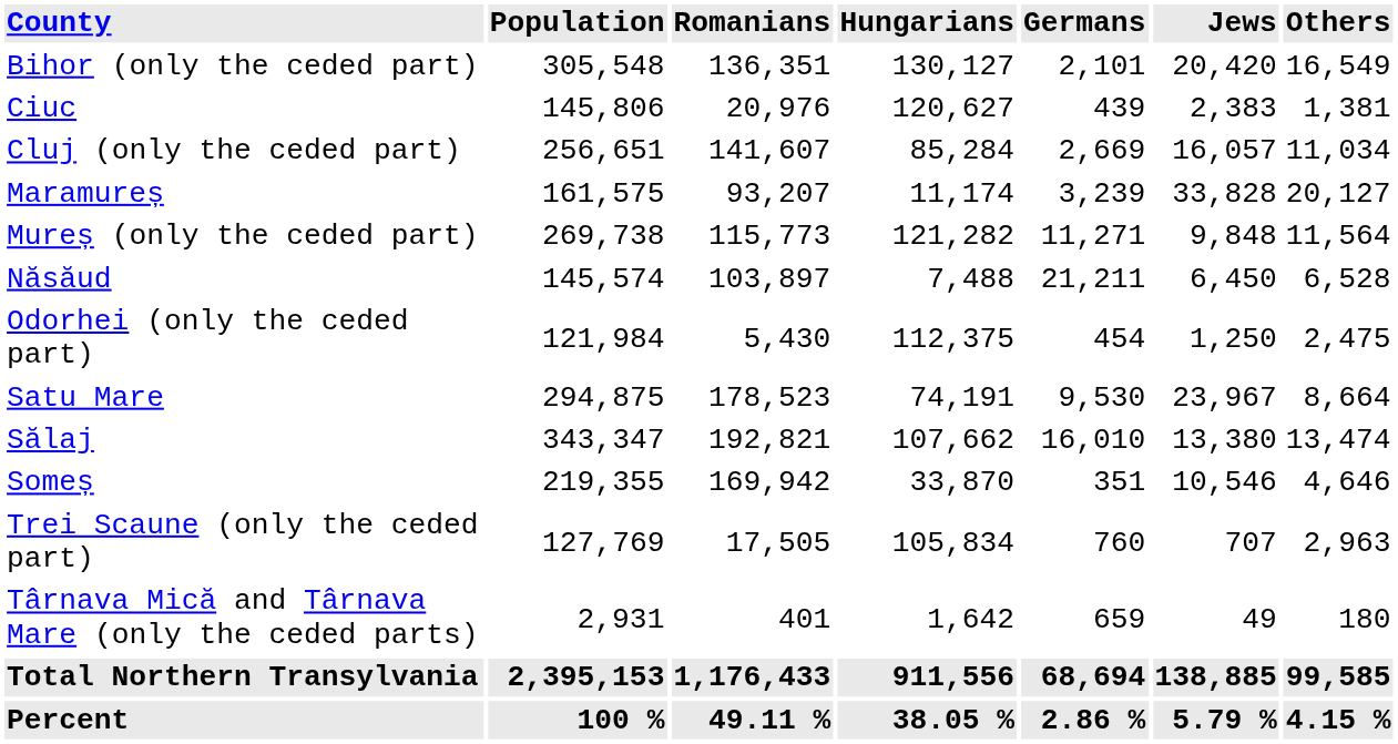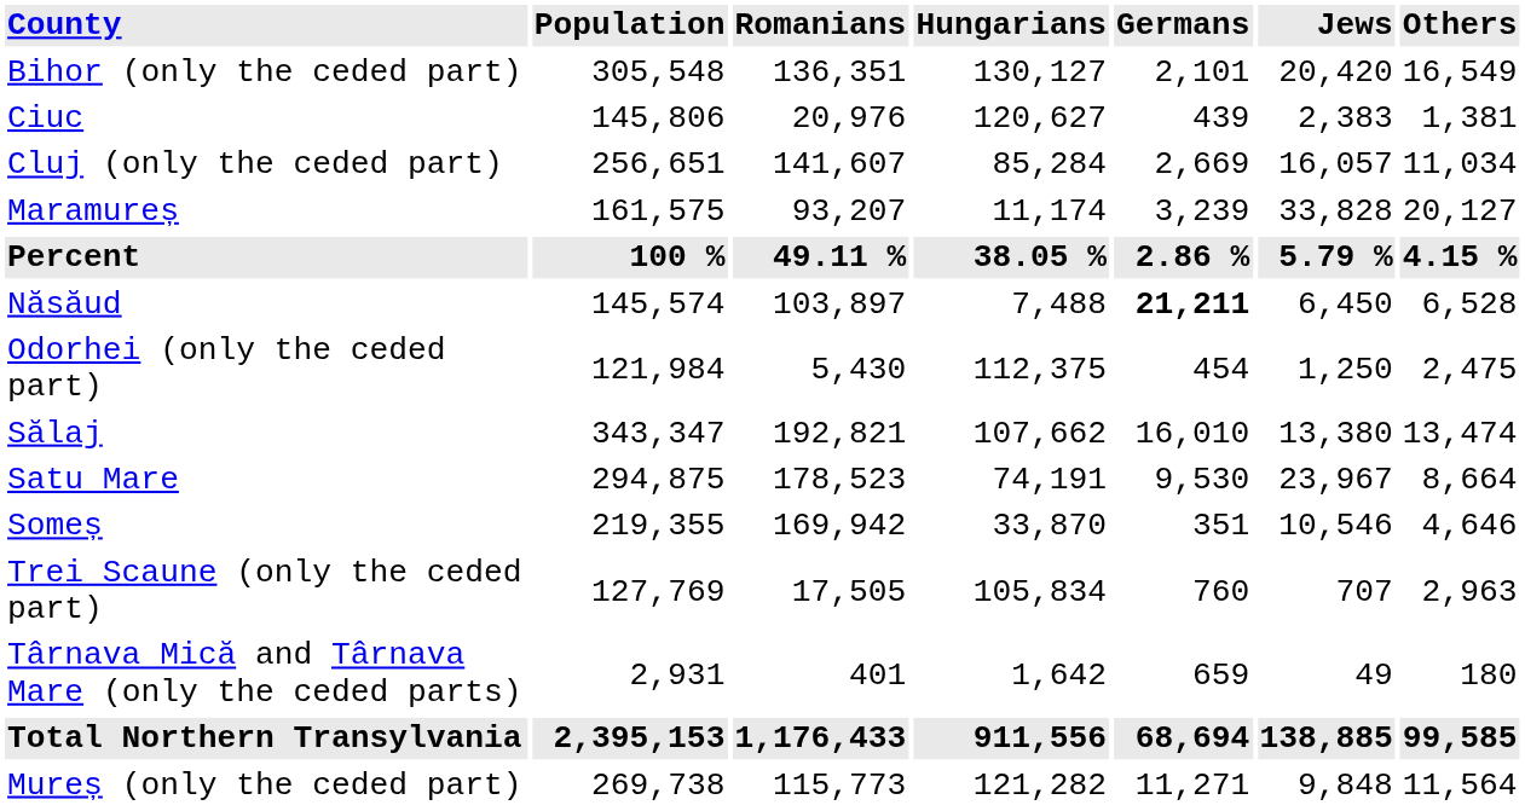 <table ->
 <tr>
 <th style="background-color:#E9E9E9" align=left valign=top><a href='#'>County</a></th>
 <th style="background-color:#E9E9E9" align=right>Population</th>
 <th style="background-color:#E9E9E9" align=right>Romanians</th>
 <th style="background-color:#E9E9E9" align=right>Hungarians</th>
 <th style="background-color:#E9E9E9" align=right>Germans</th>
 <th style="background-color:#E9E9E9" align=right>Jews</th>
 <th style="background-color:#E9E9E9" align=right>Others</th>
 </tr>
 <tr>
 <td align=left><a href='#'>Bihor</a> (only the ceded part)</td>
 <td align="right">305,548</td>
 <td align="right">136,351</td>
 <td align="right">130,127</td>
 <td align="right">2,101</td>
 <td align="right">20,420</td>
 <td align="right">16,549</td>
 </tr>
 <tr>
 <td align=left><a href='#'>Ciuc</a></td>
 <td align="right">145,806</td>
 <td align="right">20,976</td>
 <td align="right">120,627</td>
 <td align="right">439</td>
 <td align="right">2,383</td>
 <td align="right">1,381</td>
 </tr>
 <tr>
 <td align=left><a href='#'>Cluj</a> (only the ceded part)</td>
 <td align="right">256,651</td>
 <td align="right">141,607</td>
 <td align="right">85,284</td>
 <td align="right">2,669</td>
 <td align="right">16,057</td>
 <td align="right">11,034</td>
 </tr>
 <tr>
 <td align=left><a href='#'>Maramureș</a></td>
 <td align="right">161,575</td>
 <td align="right">93,207</td>
 <td align="right">11,174</td>
 <td align="right">3,239</td>
 <td align="right">33,828</td>
 <td align="right">20,127</td>
 </tr>
 <tr>
-<td align=left><a href='#'>Mureș</a> (only the ceded part)</td>
-<td align="right">269,738</td>
-<td align="right">115,773</td>
-<td align="right">121,282</td>
-<td align="right">11,271</td>
-<td align="right">9,848</td>
-<td align="right">11,564</td>
+<td align=left style="background-color:#E9E9E9"><strong>Percent</strong></td>
+<td width="30" align="right" style="background-color:#E9E9E9"><strong>100 %</strong></td>
+<td width="30" align="right" style="background-color:#E9E9E9"><strong>49.11 %</strong></td>
+<td width="30" align="right" style="background-color:#E9E9E9"><strong>38.05 %</strong></td>
+<td width="30" align="right" style="background-color:#E9E9E9"><strong>2.86 %</strong></td>
+<td width="30" align="right" style="background-color:#E9E9E9"><strong>5.79 %</strong></td>
+<td width="30" align="right" style="background-color:#E9E9E9"><strong>4.15 %</strong></td>
 </tr>
 <tr>
 <td align=left><a href='#'>Năsăud</a></td>
 <td align="right">145,574</td>
 <td align="right">103,897</td>
 <td align="right">7,488</td>
-<td align="right">21,211</td>
+<td align="right"><strong>21,211</strong></td>
 <td align="right">6,450</td>
 <td align="right">6,528</td>
 </tr>
 <tr>
 <td align=left><a href='#'>Odorhei</a> (only the ceded part)</td>
 <td align="right">121,984</td>
 <td align="right">5,430</td>
 <td align="right">112,375</td>
 <td align="right">454</td>
 <td align="right">1,250</td>
 <td align="right">2,475</td>
 </tr>
 <tr>
+<td align=left><a href='#'>Sălaj</a></td>
+<td align="right">343,347</td>
+<td align="right">192,821</td>
+<td align="right">107,662</td>
+<td align="right">16,010</td>
+<td align="right">13,380</td>
+<td align="right">13,474</td>
+</tr>
+<tr>
 <td align=left><a href='#'>Satu Mare</a></td>
 <td align="right">294,875</td>
 <td align="right">178,523</td>
 <td align="right">74,191</td>
 <td align="right">9,530</td>
 <td align="right">23,967</td>
 <td align="right">8,664</td>
-</tr>
-<tr>
-<td align=left><a href='#'>Sălaj</a></td>
-<td align="right">343,347</td>
-<td align="right">192,821</td>
-<td align="right">107,662</td>
-<td align="right">16,010</td>
-<td align="right">13,380</td>
-<td align="right">13,474</td>
 </tr>
 <tr>
 <td align=left><a href='#'>Someș</a></td>
 <td align="right">219,355</td>
 <td align="right">169,942</td>
 <td align="right">33,870</td>
 <td align="right">351</td>
 <td align="right">10,546</td>
 <td align="right">4,646</td>
 </tr>
 <tr>
 <td align=left><a href='#'>Trei Scaune</a> (only the ceded part)</td>
 <td align="right">127,769</td>
 <td align="right">17,505</td>
 <td align="right">105,834</td>
 <td align="right">760</td>
 <td align="right">707</td>
 <td align="right">2,963</td>
 </tr>
 <tr>
 <td align=left><a href='#'>Târnava Mică</a> and <a href='#'>Târnava Mare</a> (only the ceded parts)</td>
 <td align="right">2,931</td>
 <td align="right">401</td>
 <td align="right">1,642</td>
 <td align="right">659</td>
 <td align="right">49</td>
 <td align="right">180</td>
 </tr>
 <tr>
 <td align=left style="background-color:#E9E9E9"><strong>Total Northern Transylvania</strong></td>
 <td width="30" align="right" style="background-color:#E9E9E9"><strong>2,395,153</strong></td>
 <td width="30" align="right" style="background-color:#E9E9E9"><strong>1,176,433</strong></td>
 <td width="30" align="right" style="background-color:#E9E9E9"><strong>911,556</strong></td>
 <td width="30" align="right" style="background-color:#E9E9E9"><strong>68,694</strong></td>
 <td width="30" align="right" style="background-color:#E9E9E9"><strong>138,885</strong></td>
 <td width="30" align="right" style="background-color:#E9E9E9"><strong>99,585</strong></td>
 </tr>
 <tr>
-<td align=left style="background-color:#E9E9E9"><strong>Percent</strong></td>
-<td width="30" align="right" style="background-color:#E9E9E9"><strong>100 %</strong></td>
-<td width="30" align="right" style="background-color:#E9E9E9"><strong>49.11 %</strong></td>
-<td width="30" align="right" style="background-color:#E9E9E9"><strong>38.05 %</strong></td>
-<td width="30" align="right" style="background-color:#E9E9E9"><strong>2.86 %</strong></td>
-<td width="30" align="right" style="background-color:#E9E9E9"><strong>5.79 %</strong></td>
-<td width="30" align="right" style="background-color:#E9E9E9"><strong>4.15 %</strong></td>
+<td align=left><a href='#'>Mureș</a> (only the ceded part)</td>
+<td align="right">269,738</td>
+<td align="right">115,773</td>
+<td align="right">121,282</td>
+<td align="right">11,271</td>
+<td align="right">9,848</td>
+<td align="right">11,564</td>
 </tr>
 <tr>
 </tr>
 </table>
